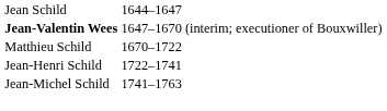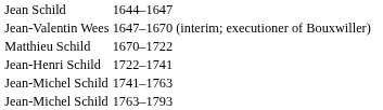 <table>
 <tr>
 <td>Jean Schild</td>
 <td>1644–1647</td>
 </tr>
 <tr>
-<td><strong>Jean-Valentin Wees</strong></td>
+<td>Jean-Valentin Wees</td>
 <td>1647–1670 (interim; executioner of Bouxwiller)</td>
 </tr>
 <tr>
 <td>Matthieu Schild</td>
 <td>1670–1722</td>
 </tr>
 <tr>
 <td>Jean-Henri Schild</td>
 <td>1722–1741</td>
 </tr>
 <tr>
 <td>Jean-Michel Schild</td>
 <td>1741–1763</td>
 </tr>
+<tr>
+<td>Jean-Michel Schild</td>
+<td>1763–1793</td>
+</tr>
 </table>
